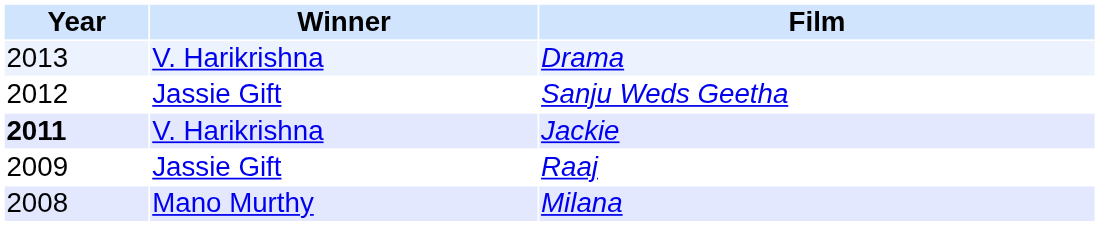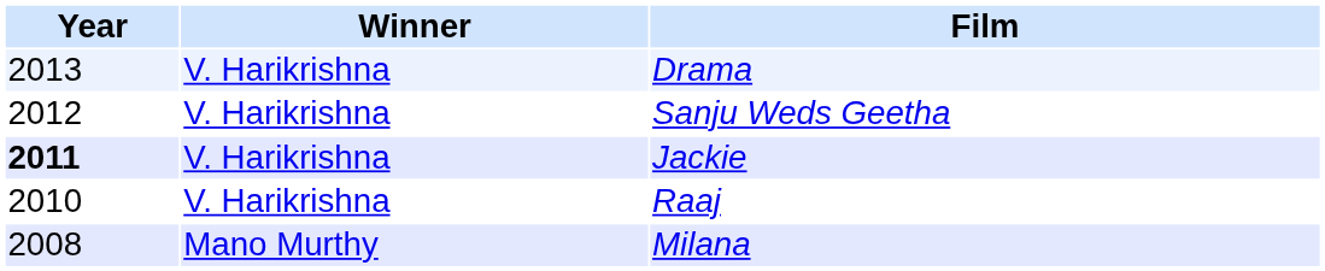 <table cellspacing="1" cellpadding="1" border="0" width="50%">
 <tr bgcolor="#d1e4fd">
 <th>Year</th>
 <th>Winner</th>
 <th>Film</th>
 </tr>
 <tr bgcolor=#edf3fe>
 <td>2013</td>
 <td><a href='#'>V. Harikrishna</a></td>
 <td><em><a href='#'>Drama</a></em></td>
 </tr>
 <tr>
 <td>2012</td>
-<td><a href='#'>Jassie Gift</a></td>
+<td><a href='#'>V. Harikrishna</a></td>
 <td><em><a href='#'>Sanju Weds Geetha</a></em></td>
 </tr>
 <tr bgcolor="#e4e8ff">
 <td><strong>2011</strong></td>
 <td><a href='#'>V. Harikrishna</a></td>
 <td><em><a href='#'>Jackie</a></em></td>
 </tr>
 <tr>
-<td>2009</td>
-<td><a href='#'>Jassie Gift</a></td>
+<td>2010</td>
+<td><a href='#'>V. Harikrishna</a></td>
 <td><em><a href='#'>Raaj</a></em></td>
 </tr>
 <tr bgcolor="#e4e8ff">
 <td>2008</td>
 <td><a href='#'>Mano Murthy</a></td>
 <td><em><a href='#'>Milana</a></em></td>
 </tr>
 </table>
